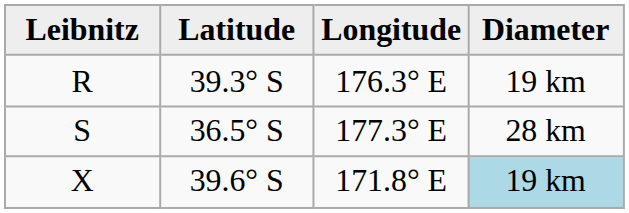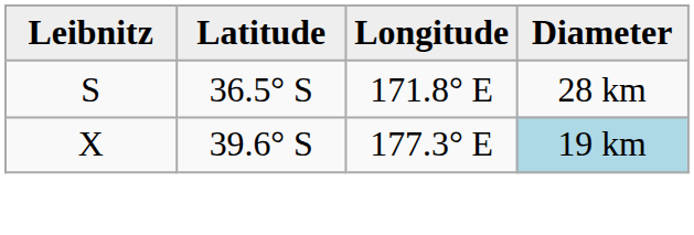 <table class="wikitable">
 <tr>
 <th width="25%" style="background:#eeeeee;">Leibnitz</th>
 <th width="25%" style="background:#eeeeee;">Latitude</th>
 <th width="25%" style="background:#eeeeee;">Longitude</th>
 <th width="25%" style="background:#eeeeee;">Diameter</th>
 </tr>
 <tr>
-<td align="center">R</td>
-<td align="center">39.3° S</td>
-<td align="center">176.3° E</td>
-<td align="center">19 km</td>
-</tr>
-<tr>
 <td align="center">S</td>
 <td align="center">36.5° S</td>
-<td align="center">177.3° E</td>
+<td align="center">171.8° E</td>
 <td align="center">28 km</td>
 </tr>
 <tr>
 <td align="center">X</td>
 <td align="center">39.6° S</td>
-<td align="center">171.8° E</td>
+<td align="center">177.3° E</td>
 <td align="center" style="background: lightblue;">19 km</td>
 </tr>
 </table>
